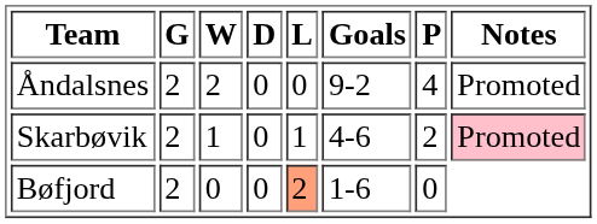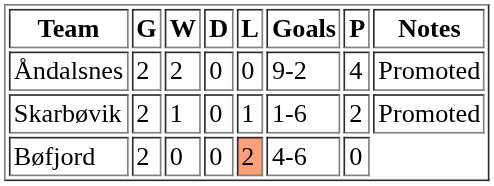 <table border="1" cellpadding="2">
 <tr>
 <th>Team</th>
 <th>G</th>
 <th>W</th>
 <th>D</th>
 <th>L</th>
 <th>Goals</th>
 <th>P</th>
 <th>Notes</th>
 </tr>
 <tr>
 <td>Åndalsnes</td>
 <td>2</td>
 <td>2</td>
 <td>0</td>
 <td>0</td>
 <td>9-2</td>
 <td>4</td>
 <td>Promoted</td>
 </tr>
 <tr>
 <td>Skarbøvik</td>
 <td>2</td>
 <td>1</td>
 <td>0</td>
 <td>1</td>
-<td>4-6</td>
+<td>1-6</td>
 <td>2</td>
-<td style="background: pink;">Promoted</td>
+<td>Promoted</td>
 </tr>
 <tr>
 <td>Bøfjord</td>
 <td>2</td>
 <td>0</td>
 <td>0</td>
 <td style="background: lightsalmon;">2</td>
-<td>1-6</td>
+<td>4-6</td>
 <td>0</td>
 </tr>
 </table>
